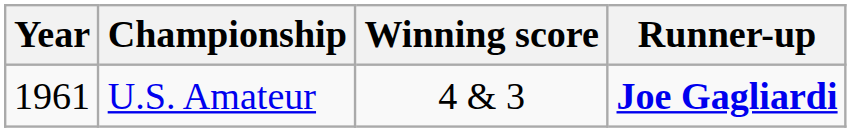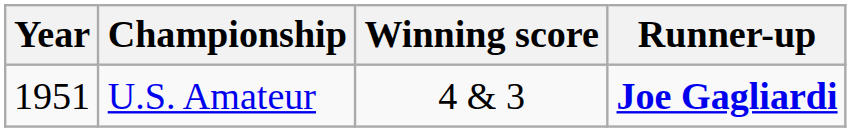 <table class="wikitable">
 <tr>
 <th>Year</th>
 <th>Championship</th>
 <th>Winning score</th>
 <th>Runner-up</th>
 </tr>
 <tr>
-<td>1961</td>
+<td>1951</td>
 <td><a href='#'>U.S. Amateur</a></td>
 <td align=center>4 & 3</td>
 <td><strong> <a href='#'>Joe Gagliardi</a></strong></td>
 </tr>
 </table>
